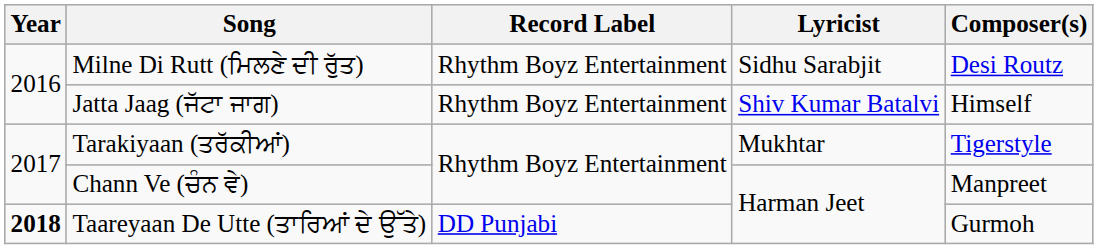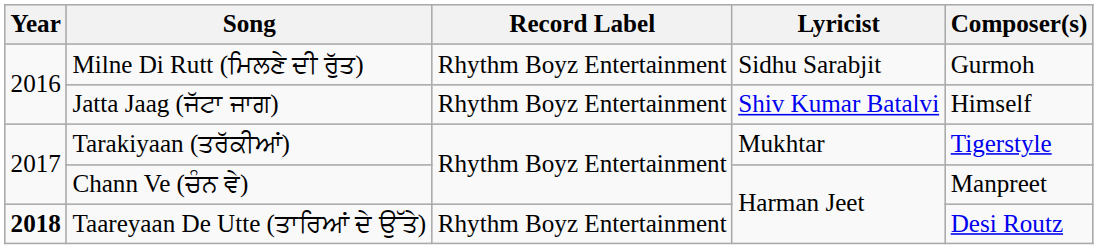 <table class="wikitable sortable">
 <tr>
 <th>Year</th>
 <th>Song</th>
 <th>Record Label</th>
 <th>Lyricist</th>
 <th>Composer(s)</th>
 </tr>
 <tr>
 <td rowspan="2">2016</td>
 <td>Milne Di Rutt (ਮਿਲਣੇ ਦੀ ਰੁੱਤ)</td>
 <td>Rhythm Boyz Entertainment</td>
 <td>Sidhu Sarabjit</td>
-<td><a href='#'>Desi Routz</a></td>
+<td>Gurmoh</td>
 </tr>
 <tr>
 <td>Jatta Jaag (ਜੱਟਾ ਜਾਗ)</td>
 <td>Rhythm Boyz Entertainment</td>
 <td><a href='#'>Shiv Kumar Batalvi</a></td>
 <td>Himself</td>
 </tr>
 <tr>
 <td rowspan="2">2017</td>
 <td>Tarakiyaan (ਤਰੱਕੀਆਂ)</td>
 <td rowspan="2">Rhythm Boyz Entertainment</td>
 <td>Mukhtar</td>
 <td><a href='#'>Tigerstyle</a></td>
 </tr>
 <tr>
 <td>Chann Ve (ਚੰਨ ਵੇ)</td>
 <td rowspan="2">Harman Jeet</td>
 <td>Manpreet</td>
 </tr>
 <tr>
 <td><strong>2018</strong></td>
 <td>Taareyaan De Utte (ਤਾਰਿਆਂ ਦੇ ਉੱਤੇ)</td>
-<td><a href='#'>DD Punjabi</a></td>
-<td>Gurmoh</td>
+<td>Rhythm Boyz Entertainment</td>
+<td><a href='#'>Desi Routz</a></td>
 </tr>
 </table>
